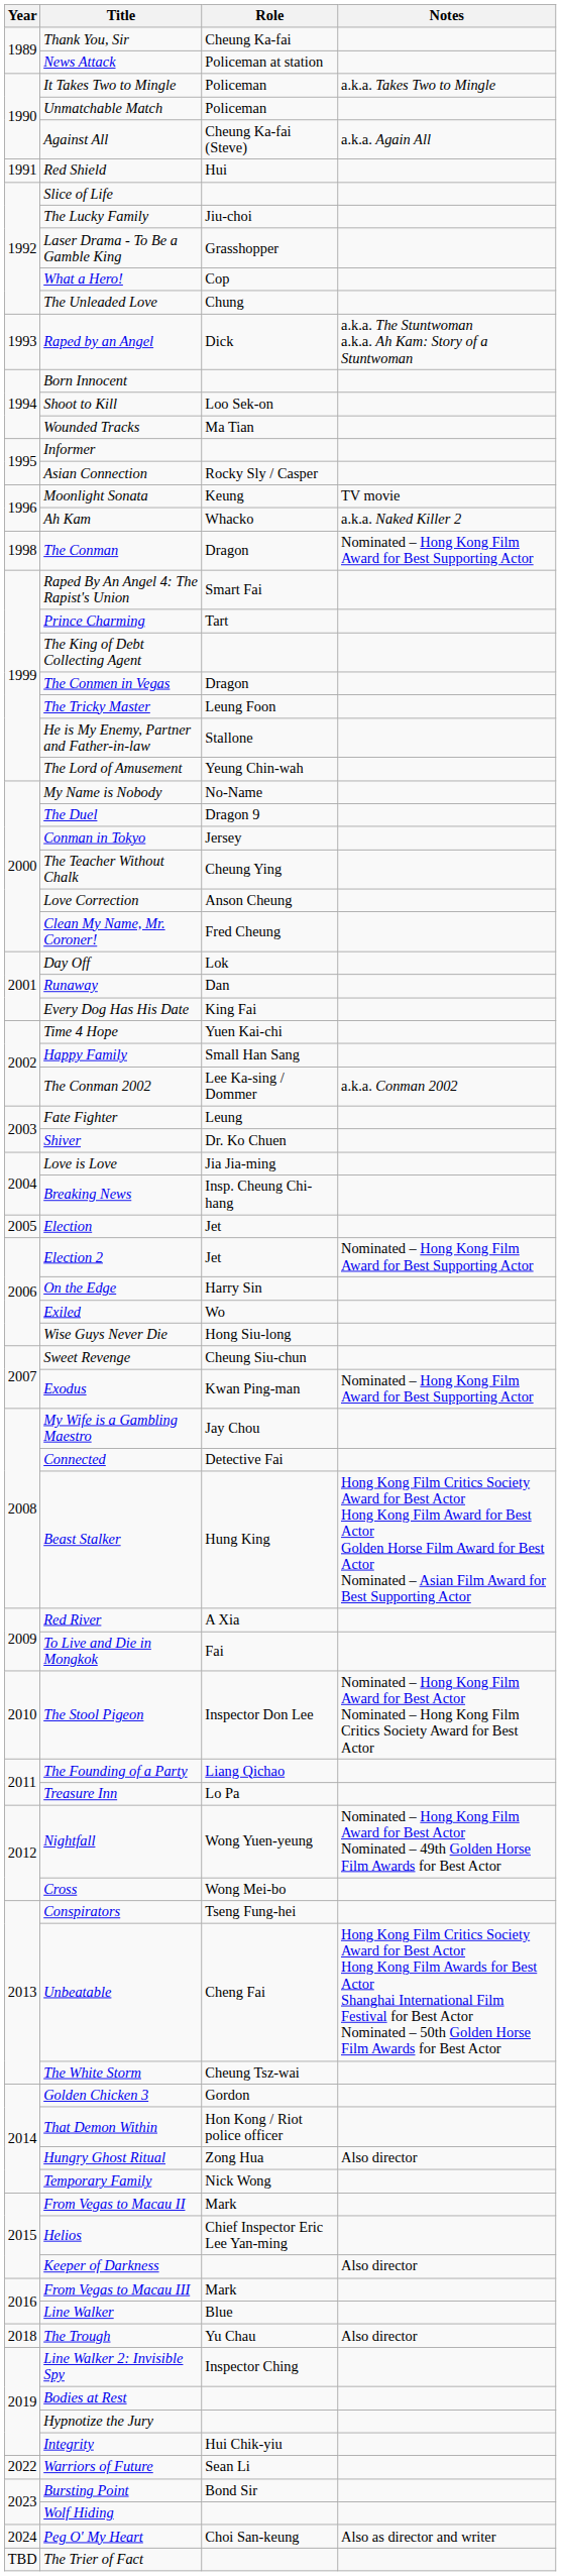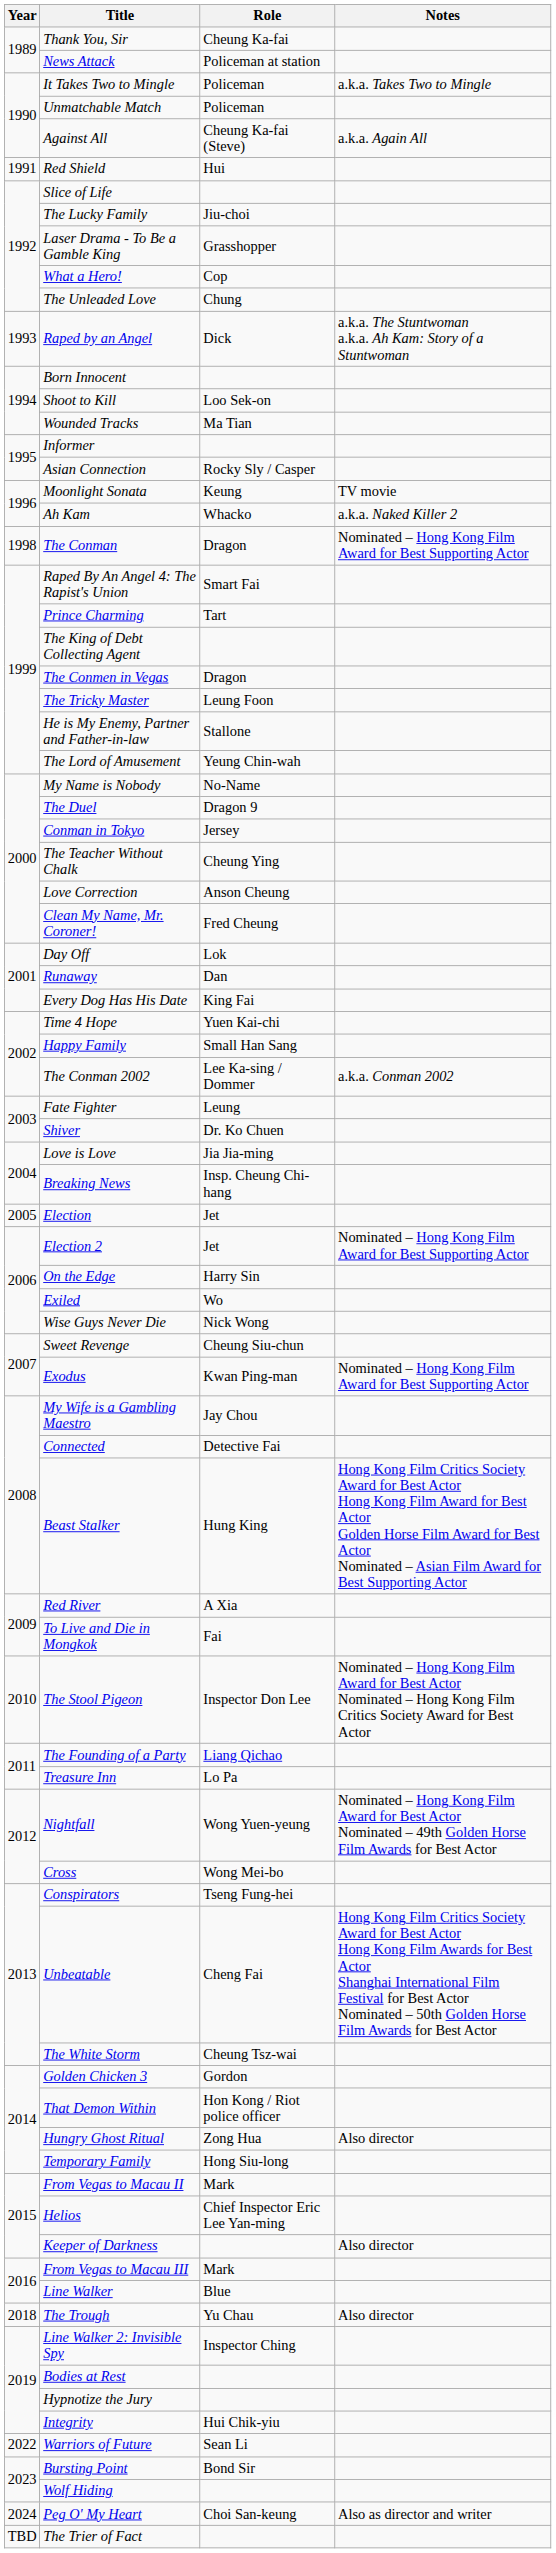 <table class="wikitable sortable">
 <tr>
 <th>Year</th>
 <th>Title</th>
 <th>Role</th>
 <th class="unsortable">Notes</th>
 </tr>
 <tr>
 <td rowspan=2>1989</td>
 <td><em>Thank You, Sir</em></td>
 <td>Cheung Ka-fai</td>
 <td></td>
 </tr>
 <tr>
 <td><em><a href='#'>News Attack</a></em></td>
 <td>Policeman at station</td>
 <td></td>
 </tr>
 <tr>
 <td rowspan=3>1990</td>
 <td><em>It Takes Two to Mingle</em></td>
 <td>Policeman</td>
 <td>a.k.a. <em>Takes Two to Mingle</em></td>
 </tr>
 <tr>
 <td><em>Unmatchable Match</em></td>
 <td>Policeman</td>
 <td></td>
 </tr>
 <tr>
 <td><em>Against All</em></td>
 <td>Cheung Ka-fai (Steve)</td>
 <td>a.k.a. <em>Again All</em></td>
 </tr>
 <tr>
 <td>1991</td>
 <td><em>Red Shield</em></td>
 <td>Hui</td>
 <td></td>
 </tr>
 <tr>
 <td rowspan=5>1992</td>
 <td><em>Slice of Life</em></td>
 <td></td>
 <td></td>
 </tr>
 <tr>
 <td><em>The Lucky Family</em></td>
 <td>Jiu-choi</td>
 <td></td>
 </tr>
 <tr>
 <td><em>Laser Drama - To Be a Gamble King</em></td>
 <td>Grasshopper</td>
 <td></td>
 </tr>
 <tr>
 <td><em><a href='#'>What a Hero!</a></em></td>
 <td>Cop</td>
 <td></td>
 </tr>
 <tr>
 <td><em>The Unleaded Love</em></td>
 <td>Chung</td>
 <td></td>
 </tr>
 <tr>
 <td>1993</td>
 <td><em><a href='#'>Raped by an Angel</a></em></td>
 <td>Dick</td>
 <td>a.k.a. <em>The Stuntwoman</em> <br> a.k.a. <em>Ah Kam: Story of a Stuntwoman</em></td>
 </tr>
 <tr>
 <td rowspan=3>1994</td>
 <td><em>Born Innocent</em></td>
 <td></td>
 <td></td>
 </tr>
 <tr>
 <td><em>Shoot to Kill</em></td>
 <td>Loo Sek-on</td>
 <td></td>
 </tr>
 <tr>
 <td><em>Wounded Tracks</em></td>
 <td>Ma Tian</td>
 <td></td>
 </tr>
 <tr>
 <td rowspan=2>1995</td>
 <td><em>Informer</em></td>
 <td></td>
 <td></td>
 </tr>
 <tr>
 <td><em>Asian Connection</em></td>
 <td>Rocky Sly / Casper</td>
 <td></td>
 </tr>
 <tr>
 <td rowspan=2>1996</td>
 <td><em>Moonlight Sonata</em></td>
 <td>Keung</td>
 <td>TV movie</td>
 </tr>
 <tr>
 <td><em>Ah Kam</em></td>
 <td>Whacko</td>
 <td>a.k.a. <em>Naked Killer 2</em></td>
 </tr>
 <tr>
 <td>1998</td>
 <td><em><a href='#'>The Conman</a></em></td>
 <td>Dragon</td>
 <td>Nominated – <a href='#'>Hong Kong Film Award for Best Supporting Actor</a></td>
 </tr>
 <tr>
 <td rowspan=7>1999</td>
 <td><em>Raped By An Angel 4: The Rapist's Union</em></td>
 <td>Smart Fai</td>
 <td></td>
 </tr>
 <tr>
 <td><em><a href='#'>Prince Charming</a></em></td>
 <td>Tart</td>
 <td></td>
 </tr>
 <tr>
 <td><em>The King of Debt Collecting Agent</em></td>
 <td></td>
 <td></td>
 </tr>
 <tr>
 <td><em><a href='#'>The Conmen in Vegas</a></em></td>
 <td>Dragon</td>
 <td></td>
 </tr>
 <tr>
 <td><em><a href='#'>The Tricky Master</a></em></td>
 <td>Leung Foon</td>
 <td></td>
 </tr>
 <tr>
 <td><em>He is My Enemy, Partner and Father-in-law</em></td>
 <td>Stallone</td>
 <td></td>
 </tr>
 <tr>
 <td><em>The Lord of Amusement</em></td>
 <td>Yeung Chin-wah</td>
 <td></td>
 </tr>
 <tr>
 <td rowspan=6>2000</td>
 <td><em>My Name is Nobody</em></td>
 <td>No-Name</td>
 <td></td>
 </tr>
 <tr>
 <td><em><a href='#'>The Duel</a></em></td>
 <td>Dragon 9</td>
 <td></td>
 </tr>
 <tr>
 <td><em><a href='#'>Conman in Tokyo</a></em></td>
 <td>Jersey</td>
 <td></td>
 </tr>
 <tr>
 <td><em>The Teacher Without Chalk</em></td>
 <td>Cheung Ying</td>
 <td></td>
 </tr>
 <tr>
 <td><em>Love Correction</em></td>
 <td>Anson Cheung</td>
 <td></td>
 </tr>
 <tr>
 <td><em><a href='#'>Clean My Name, Mr. Coroner!</a></em></td>
 <td>Fred Cheung</td>
 <td></td>
 </tr>
 <tr>
 <td rowspan=3>2001</td>
 <td><em>Day Off</em></td>
 <td>Lok</td>
 <td></td>
 </tr>
 <tr>
 <td><em><a href='#'>Runaway</a></em></td>
 <td>Dan</td>
 <td></td>
 </tr>
 <tr>
 <td><em>Every Dog Has His Date</em></td>
 <td>King Fai</td>
 <td></td>
 </tr>
 <tr>
 <td rowspan=3>2002</td>
 <td><em>Time 4 Hope</em></td>
 <td>Yuen Kai-chi</td>
 <td></td>
 </tr>
 <tr>
 <td><em><a href='#'>Happy Family</a></em></td>
 <td>Small Han Sang</td>
 <td></td>
 </tr>
 <tr>
 <td><em>The Conman 2002</em></td>
 <td>Lee Ka-sing / Dommer</td>
 <td>a.k.a. <em>Conman 2002</em></td>
 </tr>
 <tr>
 <td rowspan=2>2003</td>
 <td><em>Fate Fighter</em></td>
 <td>Leung</td>
 <td></td>
 </tr>
 <tr>
 <td><em><a href='#'>Shiver</a></em></td>
 <td>Dr. Ko Chuen</td>
 <td></td>
 </tr>
 <tr>
 <td rowspan=2>2004</td>
 <td><em>Love is Love</em></td>
 <td>Jia Jia-ming</td>
 <td></td>
 </tr>
 <tr>
 <td><em><a href='#'>Breaking News</a></em></td>
 <td>Insp. Cheung Chi-hang</td>
 <td></td>
 </tr>
 <tr>
 <td>2005</td>
 <td><em><a href='#'>Election</a></em></td>
 <td>Jet</td>
 <td></td>
 </tr>
 <tr>
 <td rowspan=4>2006</td>
 <td><em><a href='#'>Election 2</a></em></td>
 <td>Jet</td>
 <td>Nominated – <a href='#'>Hong Kong Film Award for Best Supporting Actor</a></td>
 </tr>
 <tr>
 <td><em><a href='#'>On the Edge</a></em></td>
 <td>Harry Sin</td>
 <td></td>
 </tr>
 <tr>
 <td><em><a href='#'>Exiled</a></em></td>
 <td>Wo</td>
 <td></td>
 </tr>
 <tr>
 <td><em>Wise Guys Never Die</em></td>
-<td>Hong Siu-long</td>
+<td>Nick Wong</td>
 <td></td>
 </tr>
 <tr>
 <td rowspan=2>2007</td>
 <td><em>Sweet Revenge</em></td>
 <td>Cheung Siu-chun</td>
 <td></td>
 </tr>
 <tr>
 <td><em><a href='#'>Exodus</a></em></td>
 <td>Kwan Ping-man</td>
 <td>Nominated – <a href='#'>Hong Kong Film Award for Best Supporting Actor</a></td>
 </tr>
 <tr>
 <td rowspan=3>2008</td>
 <td><em><a href='#'>My Wife is a Gambling Maestro</a></em></td>
 <td>Jay Chou</td>
 <td></td>
 </tr>
 <tr>
 <td><em><a href='#'>Connected</a></em></td>
 <td>Detective Fai</td>
 <td></td>
 </tr>
 <tr>
 <td><em><a href='#'>Beast Stalker</a></em></td>
 <td>Hung King</td>
 <td><a href='#'>Hong Kong Film Critics Society Award for Best Actor</a> <br> <a href='#'>Hong Kong Film Award for Best Actor</a> <br> <a href='#'>Golden Horse Film Award for Best Actor</a> <br> Nominated – <a href='#'>Asian Film Award for Best Supporting Actor</a></td>
 </tr>
 <tr>
 <td rowspan=2>2009</td>
 <td><em><a href='#'>Red River</a></em></td>
 <td>A Xia</td>
 <td></td>
 </tr>
 <tr>
 <td><em><a href='#'>To Live and Die in Mongkok</a></em></td>
 <td>Fai</td>
 <td></td>
 </tr>
 <tr>
 <td>2010</td>
 <td><em><a href='#'>The Stool Pigeon</a></em></td>
 <td>Inspector Don Lee</td>
 <td>Nominated – <a href='#'>Hong Kong Film Award for Best Actor</a><br>Nominated – Hong Kong Film Critics Society Award for Best Actor</td>
 </tr>
 <tr>
 <td rowspan="2">2011</td>
 <td><em><a href='#'>The Founding of a Party</a></em></td>
 <td><a href='#'>Liang Qichao</a></td>
 <td></td>
 </tr>
 <tr>
 <td><em><a href='#'>Treasure Inn</a></em></td>
 <td>Lo Pa</td>
 <td></td>
 </tr>
 <tr>
 <td rowspan=2>2012</td>
 <td><em><a href='#'>Nightfall</a></em></td>
 <td>Wong Yuen-yeung</td>
 <td>Nominated – <a href='#'>Hong Kong Film Award for Best Actor</a> <br>Nominated – 49th <a href='#'>Golden Horse Film Awards</a> for Best Actor</td>
 </tr>
 <tr>
 <td><em><a href='#'>Cross</a></em></td>
 <td>Wong Mei-bo</td>
 <td></td>
 </tr>
 <tr>
 <td rowspan=3>2013</td>
 <td><em><a href='#'>Conspirators</a></em></td>
 <td>Tseng Fung-hei</td>
 <td></td>
 </tr>
 <tr>
 <td><em><a href='#'>Unbeatable</a></em></td>
 <td>Cheng Fai</td>
 <td><a href='#'>Hong Kong Film Critics Society Award for Best Actor</a><br><a href='#'>Hong Kong Film Awards for Best Actor</a><br><a href='#'>Shanghai International Film Festival</a> for Best Actor<br> Nominated – 50th <a href='#'>Golden Horse Film Awards</a> for Best Actor</td>
 </tr>
 <tr>
 <td><em><a href='#'>The White Storm</a></em></td>
 <td>Cheung Tsz-wai</td>
 <td></td>
 </tr>
 <tr>
 <td rowspan=4>2014</td>
 <td><em><a href='#'>Golden Chicken 3</a></em></td>
 <td>Gordon</td>
 <td></td>
 </tr>
 <tr>
 <td><em><a href='#'>That Demon Within</a></em></td>
 <td>Hon Kong / Riot police officer</td>
 <td></td>
 </tr>
 <tr>
 <td><em><a href='#'>Hungry Ghost Ritual</a></em></td>
 <td>Zong Hua</td>
 <td>Also director</td>
 </tr>
 <tr>
 <td><em><a href='#'>Temporary Family</a></em></td>
-<td>Nick Wong</td>
+<td>Hong Siu-long</td>
 <td></td>
 </tr>
 <tr>
 <td rowspan=3>2015</td>
 <td><em><a href='#'>From Vegas to Macau II</a></em></td>
 <td>Mark</td>
 <td></td>
 </tr>
 <tr>
 <td><em><a href='#'>Helios</a></em></td>
 <td>Chief Inspector Eric Lee Yan-ming</td>
 <td></td>
 </tr>
 <tr>
 <td><em><a href='#'>Keeper of Darkness</a></em></td>
 <td></td>
 <td>Also director</td>
 </tr>
 <tr>
 <td rowspan=2>2016</td>
 <td><em><a href='#'>From Vegas to Macau III</a></em></td>
 <td>Mark</td>
 <td></td>
 </tr>
 <tr>
 <td><em><a href='#'>Line Walker</a></em></td>
 <td>Blue</td>
 <td></td>
 </tr>
 <tr>
 <td>2018</td>
 <td><em><a href='#'>The Trough</a></em></td>
 <td>Yu Chau</td>
 <td>Also director</td>
 </tr>
 <tr>
 <td rowspan=4>2019</td>
 <td><em><a href='#'>Line Walker 2: Invisible Spy</a></em></td>
 <td>Inspector Ching</td>
 <td></td>
 </tr>
 <tr>
 <td><em><a href='#'>Bodies at Rest</a></em></td>
 <td></td>
 <td></td>
 </tr>
 <tr>
 <td><em>Hypnotize the Jury</em></td>
 <td></td>
 <td></td>
 </tr>
 <tr>
 <td><em><a href='#'>Integrity</a></em></td>
 <td>Hui Chik-yiu</td>
 <td></td>
 </tr>
 <tr>
 <td>2022</td>
 <td><em><a href='#'>Warriors of Future</a></em></td>
 <td>Sean Li</td>
 <td></td>
 </tr>
 <tr>
 <td rowspan=2>2023</td>
 <td><em><a href='#'>Bursting Point</a></em></td>
 <td>Bond Sir</td>
 <td></td>
 </tr>
 <tr>
 <td><em><a href='#'>Wolf Hiding</a></em></td>
 <td></td>
 <td></td>
 </tr>
 <tr>
 <td>2024</td>
 <td><em><a href='#'>Peg O' My Heart</a></em></td>
 <td>Choi San-keung</td>
 <td>Also as director and writer</td>
 </tr>
 <tr>
 <td>TBD</td>
 <td><em>The Trier of Fact</em></td>
 <td></td>
 <td></td>
 </tr>
 </table>
